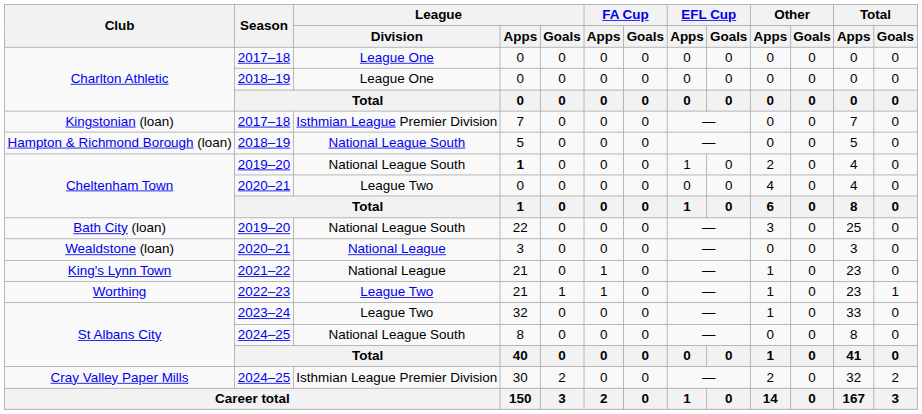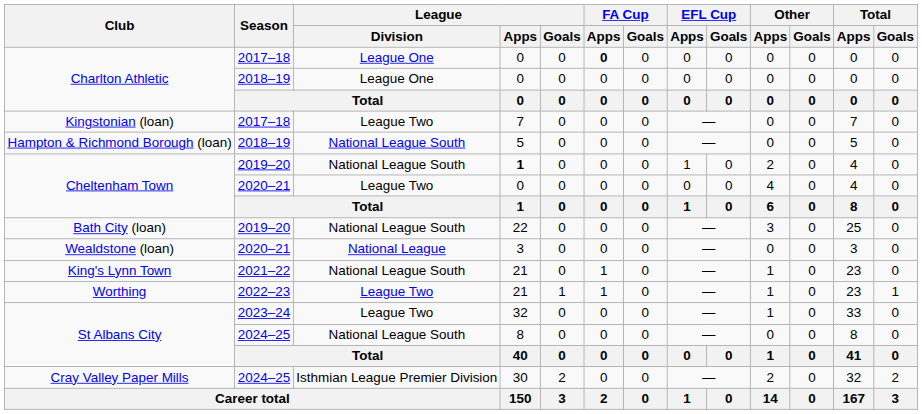 <table class="wikitable" style="text-align:center">
 <tr>
 <th rowspan="2">Club</th>
 <th rowspan="2">Season</th>
 <th colspan="3">League</th>
 <th colspan="2"><a href='#'>FA Cup</a></th>
 <th colspan="2"><a href='#'>EFL Cup</a></th>
 <th colspan="2">Other</th>
 <th colspan="2">Total</th>
 </tr>
 <tr>
 <th>Division</th>
 <th>Apps</th>
 <th>Goals</th>
 <th>Apps</th>
 <th>Goals</th>
 <th>Apps</th>
 <th>Goals</th>
 <th>Apps</th>
 <th>Goals</th>
 <th>Apps</th>
 <th>Goals</th>
 </tr>
 <tr>
 <td rowspan="3"><a href='#'>Charlton Athletic</a></td>
 <td><a href='#'>2017–18</a></td>
 <td><a href='#'>League One</a></td>
 <td>0</td>
 <td>0</td>
-<td>0</td>
+<td><strong>0</strong></td>
 <td>0</td>
 <td>0</td>
 <td>0</td>
 <td>0</td>
 <td>0</td>
 <td>0</td>
 <td>0</td>
 </tr>
 <tr>
 <td><a href='#'>2018–19</a></td>
 <td>League One</td>
 <td>0</td>
 <td>0</td>
 <td>0</td>
 <td>0</td>
 <td>0</td>
 <td>0</td>
 <td>0</td>
 <td>0</td>
 <td>0</td>
 <td>0</td>
 </tr>
 <tr>
 <th colspan="2">Total</th>
 <th>0</th>
 <th>0</th>
 <th>0</th>
 <th>0</th>
 <th>0</th>
 <th>0</th>
 <th>0</th>
 <th>0</th>
 <th>0</th>
 <th>0</th>
 </tr>
 <tr>
 <td><a href='#'>Kingstonian</a> (loan)</td>
 <td><a href='#'>2017–18</a></td>
-<td><a href='#'>Isthmian League</a> Premier Division</td>
+<td>League Two</td>
 <td>7</td>
 <td>0</td>
 <td>0</td>
 <td>0</td>
 <td colspan="2">—</td>
 <td>0</td>
 <td>0</td>
 <td>7</td>
 <td>0</td>
 </tr>
 <tr>
 <td><a href='#'>Hampton & Richmond Borough</a> (loan)</td>
 <td><a href='#'>2018–19</a></td>
 <td><a href='#'>National League South</a></td>
 <td>5</td>
 <td>0</td>
 <td>0</td>
 <td>0</td>
 <td colspan="2">—</td>
 <td>0</td>
 <td>0</td>
 <td>5</td>
 <td>0</td>
 </tr>
 <tr>
 <td rowspan="3"><a href='#'>Cheltenham Town</a></td>
 <td><a href='#'>2019–20</a></td>
 <td>National League South</td>
 <td><strong>1</strong></td>
 <td>0</td>
 <td>0</td>
 <td>0</td>
 <td>1</td>
 <td>0</td>
 <td>2</td>
 <td>0</td>
 <td>4</td>
 <td>0</td>
 </tr>
 <tr>
 <td><a href='#'>2020–21</a></td>
 <td>League Two</td>
 <td>0</td>
 <td>0</td>
 <td>0</td>
 <td>0</td>
 <td>0</td>
 <td>0</td>
 <td>4</td>
 <td>0</td>
 <td>4</td>
 <td>0</td>
 </tr>
 <tr>
 <th colspan="2">Total</th>
 <th>1</th>
 <th>0</th>
 <th>0</th>
 <th>0</th>
 <th>1</th>
 <th>0</th>
 <th>6</th>
 <th>0</th>
 <th>8</th>
 <th>0</th>
 </tr>
 <tr>
 <td><a href='#'>Bath City</a> (loan)</td>
 <td><a href='#'>2019–20</a></td>
 <td>National League South</td>
 <td>22</td>
 <td>0</td>
 <td>0</td>
 <td>0</td>
 <td colspan="2">—</td>
 <td>3</td>
 <td>0</td>
 <td>25</td>
 <td>0</td>
 </tr>
 <tr>
 <td><a href='#'>Wealdstone</a> (loan)</td>
 <td><a href='#'>2020–21</a></td>
 <td><a href='#'>National League</a></td>
 <td>3</td>
 <td>0</td>
 <td>0</td>
 <td>0</td>
 <td colspan="2">—</td>
 <td>0</td>
 <td>0</td>
 <td>3</td>
 <td>0</td>
 </tr>
 <tr>
 <td><a href='#'>King's Lynn Town</a></td>
 <td><a href='#'>2021–22</a></td>
-<td>National League</td>
+<td>National League South</td>
 <td>21</td>
 <td>0</td>
 <td>1</td>
 <td>0</td>
 <td colspan="2">—</td>
 <td>1</td>
 <td>0</td>
 <td>23</td>
 <td>0</td>
 </tr>
 <tr>
 <td><a href='#'>Worthing</a></td>
 <td><a href='#'>2022–23</a></td>
 <td><a href='#'>League Two</a></td>
 <td>21</td>
 <td>1</td>
 <td>1</td>
 <td>0</td>
 <td colspan="2">—</td>
 <td>1</td>
 <td>0</td>
 <td>23</td>
 <td>1</td>
 </tr>
 <tr>
 <td rowspan="3"><a href='#'>St Albans City</a></td>
 <td><a href='#'>2023–24</a></td>
 <td>League Two</td>
 <td>32</td>
 <td>0</td>
 <td>0</td>
 <td>0</td>
 <td colspan="2">—</td>
 <td>1</td>
 <td>0</td>
 <td>33</td>
 <td>0</td>
 </tr>
 <tr>
 <td><a href='#'>2024–25</a></td>
 <td>National League South</td>
 <td>8</td>
 <td>0</td>
 <td>0</td>
 <td>0</td>
 <td colspan="2">—</td>
 <td>0</td>
 <td>0</td>
 <td>8</td>
 <td>0</td>
 </tr>
 <tr>
 <th colspan="2">Total</th>
 <th>40</th>
 <th>0</th>
 <th>0</th>
 <th>0</th>
 <th>0</th>
 <th>0</th>
 <th>1</th>
 <th>0</th>
 <th>41</th>
 <th>0</th>
 </tr>
 <tr>
 <td><a href='#'>Cray Valley Paper Mills</a></td>
 <td><a href='#'>2024–25</a></td>
 <td>Isthmian League Premier Division</td>
 <td>30</td>
 <td>2</td>
 <td>0</td>
 <td>0</td>
 <td colspan="2">—</td>
 <td>2</td>
 <td>0</td>
 <td>32</td>
 <td>2</td>
 </tr>
 <tr>
 <th colspan="3">Career total</th>
 <th>150</th>
 <th>3</th>
 <th>2</th>
 <th>0</th>
 <th>1</th>
 <th>0</th>
 <th>14</th>
 <th>0</th>
 <th>167</th>
 <th>3</th>
 </tr>
 </table>
